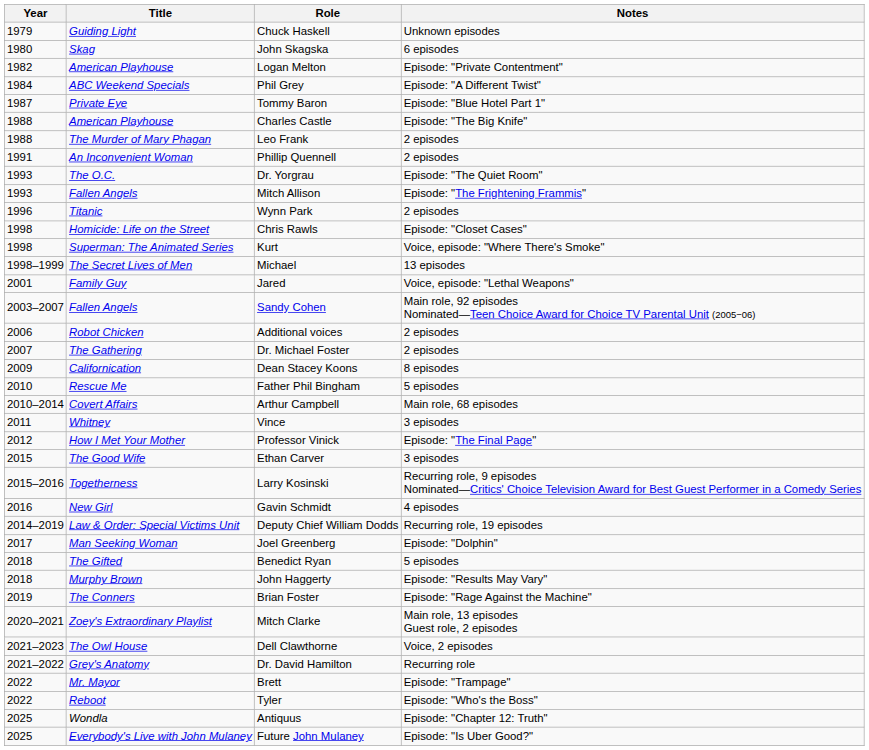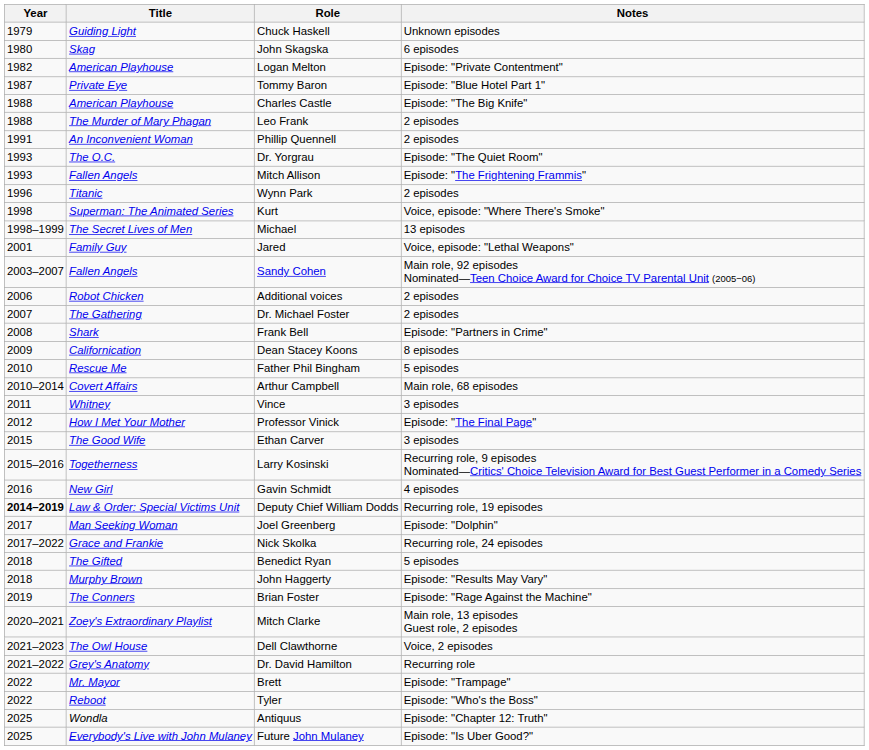 <table class="wikitable sortable">
 <tr>
 <th>Year</th>
 <th>Title</th>
 <th>Role</th>
 <th class="unsortable">Notes</th>
 </tr>
 <tr>
 <td>1979</td>
 <td><em><a href='#'>Guiding Light</a></em></td>
 <td>Chuck Haskell</td>
 <td>Unknown episodes</td>
 </tr>
 <tr>
 <td>1980</td>
 <td><em><a href='#'>Skag</a></em></td>
 <td>John Skagska</td>
 <td>6 episodes</td>
 </tr>
 <tr>
 <td>1982</td>
 <td><em><a href='#'>American Playhouse</a></em></td>
 <td>Logan Melton</td>
 <td>Episode: "Private Contentment"</td>
-</tr>
-<tr>
-<td>1984</td>
-<td><em><a href='#'>ABC Weekend Specials</a></em></td>
-<td>Phil Grey</td>
-<td>Episode: "A Different Twist"</td>
 </tr>
 <tr>
 <td>1987</td>
 <td><em><a href='#'>Private Eye</a></em></td>
 <td>Tommy Baron</td>
 <td>Episode: "Blue Hotel Part 1"</td>
 </tr>
 <tr>
 <td>1988</td>
 <td><em><a href='#'>American Playhouse</a></em></td>
 <td>Charles Castle</td>
 <td>Episode: "The Big Knife"</td>
 </tr>
 <tr>
 <td>1988</td>
 <td><em><a href='#'>The Murder of Mary Phagan</a></em></td>
 <td>Leo Frank</td>
 <td>2 episodes</td>
 </tr>
 <tr>
 <td>1991</td>
 <td><em><a href='#'>An Inconvenient Woman</a></em></td>
 <td>Phillip Quennell</td>
 <td>2 episodes</td>
 </tr>
 <tr>
 <td>1993</td>
 <td><em><a href='#'>The O.C.</a></em></td>
 <td>Dr. Yorgrau</td>
 <td>Episode: "The Quiet Room"</td>
 </tr>
 <tr>
 <td>1993</td>
 <td><em><a href='#'>Fallen Angels</a></em></td>
 <td>Mitch Allison</td>
 <td>Episode: "<a href='#'>The Frightening Frammis</a>"</td>
 </tr>
 <tr>
 <td>1996</td>
 <td><em><a href='#'>Titanic</a></em></td>
 <td>Wynn Park</td>
 <td>2 episodes</td>
 </tr>
 <tr>
 <td>1998</td>
-<td><em><a href='#'>Homicide: Life on the Street</a></em></td>
-<td>Chris Rawls</td>
-<td>Episode: "Closet Cases"</td>
-</tr>
-<tr>
-<td>1998</td>
 <td><em><a href='#'>Superman: The Animated Series</a></em></td>
 <td>Kurt</td>
 <td>Voice, episode: "Where There's Smoke"</td>
 </tr>
 <tr>
 <td>1998–1999</td>
 <td><em><a href='#'>The Secret Lives of Men</a></em></td>
 <td>Michael</td>
 <td>13 episodes</td>
 </tr>
 <tr>
 <td>2001</td>
 <td><em><a href='#'>Family Guy</a></em></td>
 <td>Jared</td>
 <td>Voice, episode: "Lethal Weapons"</td>
 </tr>
 <tr>
 <td>2003–2007</td>
 <td><em><a href='#'>Fallen Angels</a></em></td>
 <td><a href='#'>Sandy Cohen</a></td>
 <td>Main role, 92 episodes<br>Nominated—<a href='#'>Teen Choice Award for Choice TV Parental Unit</a> <small>(2005−06)</small></td>
 </tr>
 <tr>
 <td>2006</td>
 <td><em><a href='#'>Robot Chicken</a></em></td>
 <td>Additional voices</td>
 <td>2 episodes</td>
 </tr>
 <tr>
 <td>2007</td>
 <td><em><a href='#'>The Gathering</a></em></td>
 <td>Dr. Michael Foster</td>
 <td>2 episodes</td>
+</tr>
+<tr>
+<td>2008</td>
+<td><em><a href='#'>Shark</a></em></td>
+<td>Frank Bell</td>
+<td>Episode: "Partners in Crime"</td>
 </tr>
 <tr>
 <td>2009</td>
 <td><em><a href='#'>Californication</a></em></td>
 <td>Dean Stacey Koons</td>
 <td>8 episodes</td>
 </tr>
 <tr>
 <td>2010</td>
 <td><em><a href='#'>Rescue Me</a></em></td>
 <td>Father Phil Bingham</td>
 <td>5 episodes</td>
 </tr>
 <tr>
 <td>2010–2014</td>
 <td><em><a href='#'>Covert Affairs</a></em></td>
 <td>Arthur Campbell</td>
 <td>Main role, 68 episodes</td>
 </tr>
 <tr>
 <td>2011</td>
 <td><em><a href='#'>Whitney</a></em></td>
 <td>Vince</td>
 <td>3 episodes</td>
 </tr>
 <tr>
 <td>2012</td>
 <td><em><a href='#'>How I Met Your Mother</a></em></td>
 <td>Professor Vinick</td>
 <td>Episode: "<a href='#'>The Final Page</a>"</td>
 </tr>
 <tr>
 <td>2015</td>
 <td><em><a href='#'>The Good Wife</a></em></td>
 <td>Ethan Carver</td>
 <td>3 episodes</td>
 </tr>
 <tr>
 <td>2015–2016</td>
 <td><em><a href='#'>Togetherness</a></em></td>
 <td>Larry Kosinski</td>
 <td>Recurring role, 9 episodes<br>Nominated—<a href='#'>Critics' Choice Television Award for Best Guest Performer in a Comedy Series</a></td>
 </tr>
 <tr>
 <td>2016</td>
 <td><em><a href='#'>New Girl</a></em></td>
 <td>Gavin Schmidt</td>
 <td>4 episodes</td>
 </tr>
 <tr>
-<td>2014–2019</td>
+<td><strong>2014–2019</strong></td>
 <td><em><a href='#'>Law & Order: Special Victims Unit</a></em></td>
 <td>Deputy Chief William Dodds</td>
 <td>Recurring role, 19 episodes</td>
 </tr>
 <tr>
 <td>2017</td>
 <td><em><a href='#'>Man Seeking Woman</a></em></td>
 <td>Joel Greenberg</td>
 <td>Episode: "Dolphin"</td>
+</tr>
+<tr>
+<td>2017–2022</td>
+<td><em><a href='#'>Grace and Frankie</a></em></td>
+<td>Nick Skolka</td>
+<td>Recurring role, 24 episodes</td>
 </tr>
 <tr>
 <td>2018</td>
 <td><em><a href='#'>The Gifted</a></em></td>
 <td>Benedict Ryan</td>
 <td>5 episodes</td>
 </tr>
 <tr>
 <td>2018</td>
 <td><em><a href='#'>Murphy Brown</a></em></td>
 <td>John Haggerty</td>
 <td>Episode: "Results May Vary"</td>
 </tr>
 <tr>
 <td>2019</td>
 <td><em><a href='#'>The Conners</a></em></td>
 <td>Brian Foster</td>
 <td>Episode: "Rage Against the Machine"</td>
 </tr>
 <tr>
 <td>2020–2021</td>
 <td><em><a href='#'>Zoey's Extraordinary Playlist</a></em></td>
 <td>Mitch Clarke</td>
 <td>Main role, 13 episodes <br> Guest role, 2 episodes</td>
 </tr>
 <tr>
 <td>2021–2023</td>
 <td><em><a href='#'>The Owl House</a></em></td>
 <td>Dell Clawthorne</td>
 <td>Voice, 2 episodes</td>
 </tr>
 <tr>
 <td>2021–2022</td>
 <td><em><a href='#'>Grey's Anatomy</a></em></td>
 <td>Dr. David Hamilton</td>
 <td>Recurring role</td>
 </tr>
 <tr>
 <td>2022</td>
 <td><em><a href='#'>Mr. Mayor</a></em></td>
 <td>Brett</td>
 <td>Episode: "Trampage"</td>
 </tr>
 <tr>
 <td>2022</td>
 <td><em><a href='#'>Reboot</a></em></td>
 <td>Tyler</td>
 <td>Episode: "Who's the Boss"</td>
 </tr>
 <tr>
 <td>2025</td>
 <td><em>Wondla</em></td>
 <td>Antiquus</td>
 <td>Episode: "Chapter 12: Truth"</td>
 </tr>
 <tr>
 <td>2025</td>
 <td><em><a href='#'>Everybody's Live with John Mulaney</a></em></td>
 <td>Future <a href='#'>John Mulaney</a></td>
 <td>Episode: "Is Uber Good?"</td>
 </tr>
 </table>
